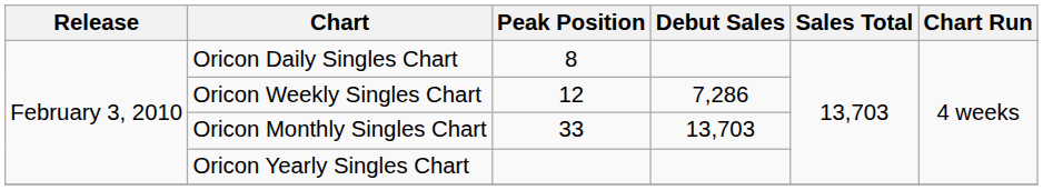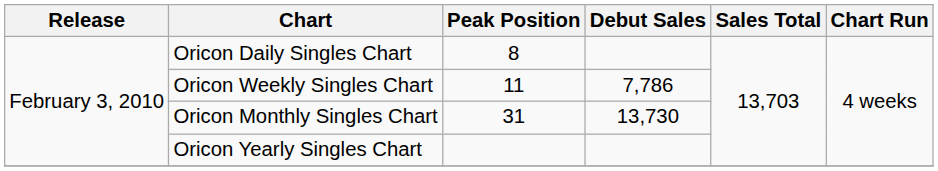 <table class="wikitable">
 <tr>
 <th align="left">Release</th>
 <th align="left">Chart</th>
 <th align="left">Peak Position</th>
 <th align="left">Debut Sales</th>
 <th align="left">Sales Total</th>
 <th align="left">Chart Run</th>
 </tr>
 <tr>
 <td align="center" rowspan="4">February 3, 2010</td>
 <td align="left">Oricon Daily Singles Chart</td>
 <td align="center">8</td>
 <td align="center"></td>
 <td align="center" rowspan="4">13,703</td>
 <td align="center" rowspan="4">4 weeks</td>
 </tr>
 <tr>
 <td align="left">Oricon Weekly Singles Chart</td>
-<td align="center">12</td>
-<td align="center">7,286</td>
+<td align="center">11</td>
+<td align="center">7,786</td>
 </tr>
 <tr>
 <td align="left">Oricon Monthly Singles Chart</td>
-<td align="center">33</td>
-<td align="center">13,703</td>
+<td align="center">31</td>
+<td align="center">13,730</td>
 </tr>
 <tr>
 <td align="left">Oricon Yearly Singles Chart</td>
 <td align="center"></td>
 <td align="center"></td>
 </tr>
 <tr>
 </tr>
 </table>
